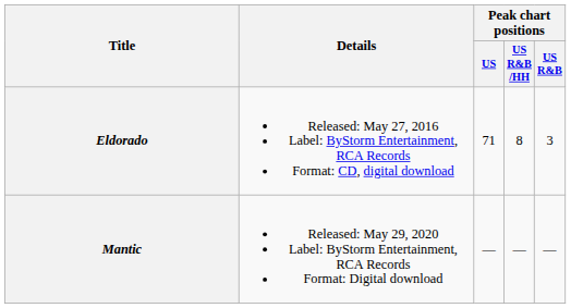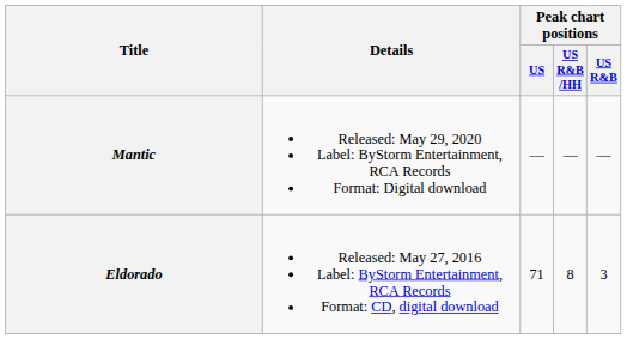 <table class="wikitable plainrowheaders" style="text-align:center;">
 <tr>
 <th scope="col" style="width:17em;" rowspan="2">Title</th>
 <th scope="col" style="width:17em;" rowspan="2">Details</th>
 <th scope="col" colspan="3">Peak chart positions</th>
 </tr>
 <tr style="font-size:smaller">
 <th style="width:30px;"><a href='#'>US</a><br></th>
 <th style="width:30px;"><a href='#'>US<br>R&B<br>/HH</a><br></th>
 <th style="width:30px;"><a href='#'>US<br>R&B</a><br></th>
 </tr>
 <tr>
+<th scope="row"><em>Mantic</em></th>
+<td><br><ul><li>Released: May 29, 2020</li><li>Label: ByStorm Entertainment, RCA Records</li><li>Format: Digital download</li></ul></td>
+<td>—</td>
+<td>—</td>
+<td>—</td>
+</tr>
+<tr>
 <th scope="row"><em>Eldorado</em></th>
 <td><br><ul><li>Released: May 27, 2016</li><li>Label: <a href='#'>ByStorm Entertainment</a>, <a href='#'>RCA Records</a></li><li>Format: <a href='#'>CD</a>, <a href='#'>digital download</a></li></ul></td>
 <td>71</td>
 <td>8</td>
 <td>3</td>
 </tr>
-<tr>
-<th scope="row"><em>Mantic</em></th>
-<td><br><ul><li>Released: May 29, 2020</li><li>Label: ByStorm Entertainment, RCA Records</li><li>Format: Digital download</li></ul></td>
-<td>—</td>
-<td>—</td>
-<td>—</td>
-</tr>
 </table>
